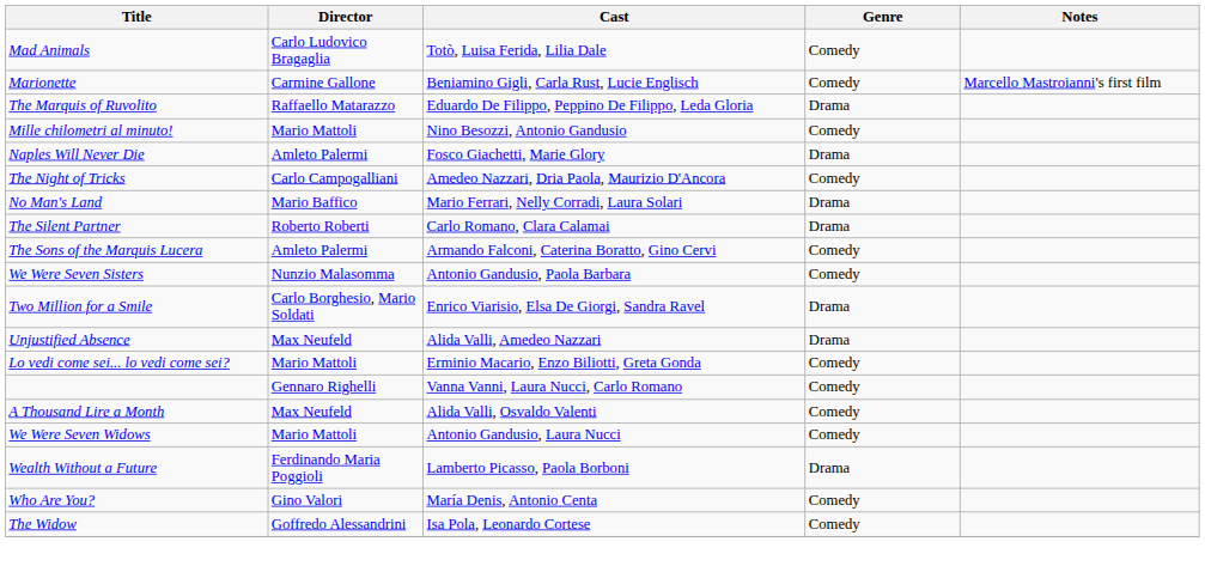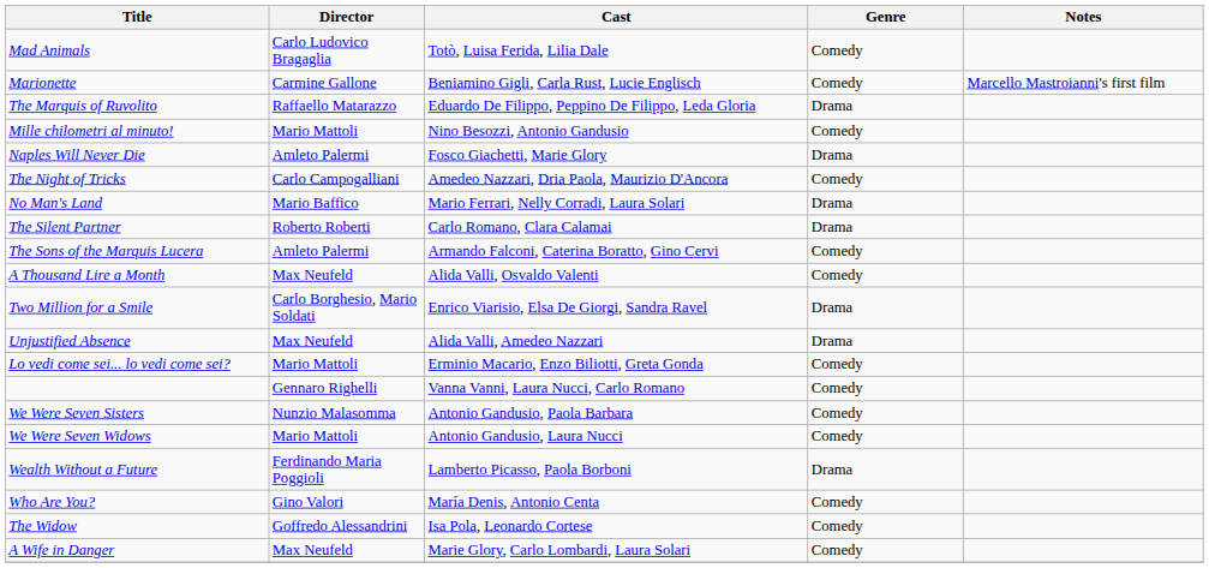 <table class="wikitable" style="width:100%;">
 <tr>
 <th style="width:22%;">Title</th>
 <th style="width:13%;">Director</th>
 <th style="width:32%;">Cast</th>
 <th style="width:13%;">Genre</th>
 <th style="width:20%;">Notes</th>
 </tr>
 <tr>
 <td><em><a href='#'>Mad Animals</a></em></td>
 <td><a href='#'>Carlo Ludovico Bragaglia</a></td>
 <td><a href='#'>Totò</a>, <a href='#'>Luisa Ferida</a>, <a href='#'>Lilia Dale</a></td>
 <td>Comedy</td>
 <td></td>
 </tr>
 <tr>
 <td><em><a href='#'>Marionette</a></em></td>
 <td><a href='#'>Carmine Gallone</a></td>
 <td><a href='#'>Beniamino Gigli</a>, <a href='#'>Carla Rust</a>, <a href='#'>Lucie Englisch</a></td>
 <td>Comedy</td>
 <td><a href='#'>Marcello Mastroianni</a>'s first film</td>
 </tr>
 <tr>
 <td><em><a href='#'>The Marquis of Ruvolito</a></em></td>
 <td><a href='#'>Raffaello Matarazzo</a></td>
 <td><a href='#'>Eduardo De Filippo</a>, <a href='#'>Peppino De Filippo</a>, <a href='#'>Leda Gloria</a></td>
 <td>Drama</td>
 <td></td>
 </tr>
 <tr>
 <td><em><a href='#'>Mille chilometri al minuto!</a></em></td>
 <td><a href='#'>Mario Mattoli</a></td>
 <td><a href='#'>Nino Besozzi</a>, <a href='#'>Antonio Gandusio</a></td>
 <td>Comedy</td>
 <td></td>
 </tr>
 <tr>
 <td><em><a href='#'>Naples Will Never Die</a></em></td>
 <td><a href='#'>Amleto Palermi</a></td>
 <td><a href='#'>Fosco Giachetti</a>, <a href='#'>Marie Glory</a></td>
 <td>Drama</td>
 <td></td>
 </tr>
 <tr>
 <td><em><a href='#'>The Night of Tricks</a></em></td>
 <td><a href='#'>Carlo Campogalliani</a></td>
 <td><a href='#'>Amedeo Nazzari</a>, <a href='#'>Dria Paola</a>, <a href='#'>Maurizio D'Ancora</a></td>
 <td>Comedy</td>
 <td></td>
 </tr>
 <tr>
 <td><em><a href='#'>No Man's Land</a></em></td>
 <td><a href='#'>Mario Baffico</a></td>
 <td><a href='#'>Mario Ferrari</a>, <a href='#'>Nelly Corradi</a>, <a href='#'>Laura Solari</a></td>
 <td>Drama</td>
 <td></td>
 </tr>
 <tr>
 <td><em><a href='#'>The Silent Partner</a></em></td>
 <td><a href='#'>Roberto Roberti</a></td>
 <td><a href='#'>Carlo Romano</a>, <a href='#'>Clara Calamai</a></td>
 <td>Drama</td>
 <td></td>
 </tr>
 <tr>
 <td><em><a href='#'>The Sons of the Marquis Lucera</a></em></td>
 <td><a href='#'>Amleto Palermi</a></td>
 <td><a href='#'>Armando Falconi</a>, <a href='#'>Caterina Boratto</a>, <a href='#'>Gino Cervi</a></td>
 <td>Comedy</td>
 <td></td>
 </tr>
 <tr>
-<td><em><a href='#'>We Were Seven Sisters</a></em></td>
-<td><a href='#'>Nunzio Malasomma</a></td>
-<td><a href='#'>Antonio Gandusio</a>, <a href='#'>Paola Barbara</a></td>
+<td><em><a href='#'>A Thousand Lire a Month</a></em></td>
+<td><a href='#'>Max Neufeld</a></td>
+<td><a href='#'>Alida Valli</a>, <a href='#'>Osvaldo Valenti</a></td>
 <td>Comedy</td>
 <td></td>
 </tr>
 <tr>
 <td><em><a href='#'>Two Million for a Smile</a></em></td>
 <td><a href='#'>Carlo Borghesio</a>, <a href='#'>Mario Soldati </a></td>
 <td><a href='#'>Enrico Viarisio</a>, <a href='#'>Elsa De Giorgi</a>, <a href='#'>Sandra Ravel</a></td>
 <td>Drama</td>
 <td></td>
 </tr>
 <tr>
 <td><em><a href='#'>Unjustified Absence</a></em></td>
 <td><a href='#'>Max Neufeld</a></td>
 <td><a href='#'>Alida Valli</a>, <a href='#'>Amedeo Nazzari</a></td>
 <td>Drama</td>
 <td></td>
 </tr>
 <tr>
 <td><em><a href='#'>Lo vedi come sei... lo vedi come sei?</a></em></td>
 <td><a href='#'>Mario Mattoli</a></td>
 <td><a href='#'>Erminio Macario</a>, <a href='#'>Enzo Biliotti</a>, <a href='#'>Greta Gonda</a></td>
 <td>Comedy</td>
 <td></td>
 </tr>
 <tr>
 <td></td>
 <td><a href='#'>Gennaro Righelli</a></td>
 <td><a href='#'>Vanna Vanni</a>, <a href='#'>Laura Nucci</a>, <a href='#'>Carlo Romano</a></td>
 <td>Comedy</td>
 <td></td>
 </tr>
 <tr>
-<td><em><a href='#'>A Thousand Lire a Month</a></em></td>
-<td><a href='#'>Max Neufeld</a></td>
-<td><a href='#'>Alida Valli</a>, <a href='#'>Osvaldo Valenti</a></td>
+<td><em><a href='#'>We Were Seven Sisters</a></em></td>
+<td><a href='#'>Nunzio Malasomma</a></td>
+<td><a href='#'>Antonio Gandusio</a>, <a href='#'>Paola Barbara</a></td>
 <td>Comedy</td>
 <td></td>
 </tr>
 <tr>
 <td><em><a href='#'>We Were Seven Widows</a></em></td>
 <td><a href='#'>Mario Mattoli</a></td>
 <td><a href='#'>Antonio Gandusio</a>, <a href='#'>Laura Nucci</a></td>
 <td>Comedy</td>
 <td></td>
 </tr>
 <tr>
 <td><em><a href='#'>Wealth Without a Future</a></em></td>
 <td><a href='#'>Ferdinando Maria Poggioli</a></td>
 <td><a href='#'>Lamberto Picasso</a>, <a href='#'>Paola Borboni</a></td>
 <td>Drama</td>
 <td></td>
 </tr>
 <tr>
 <td><em><a href='#'>Who Are You?</a></em></td>
 <td><a href='#'>Gino Valori</a></td>
 <td><a href='#'>María Denis</a>, <a href='#'>Antonio Centa</a></td>
 <td>Comedy</td>
 <td></td>
 </tr>
 <tr>
 <td><em><a href='#'>The Widow</a></em></td>
 <td><a href='#'>Goffredo Alessandrini</a></td>
 <td><a href='#'>Isa Pola</a>, <a href='#'>Leonardo Cortese</a></td>
 <td>Comedy</td>
 <td></td>
 </tr>
 <tr>
+<td><em><a href='#'>A Wife in Danger</a></em></td>
+<td><a href='#'>Max Neufeld</a></td>
+<td><a href='#'>Marie Glory</a>, <a href='#'>Carlo Lombardi</a>, <a href='#'>Laura Solari</a></td>
+<td>Comedy</td>
+<td></td>
+</tr>
+<tr>
 </tr>
 </table>
